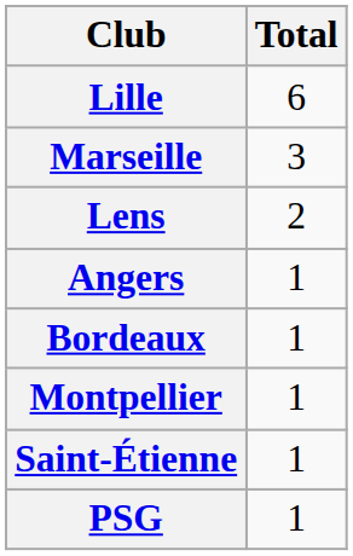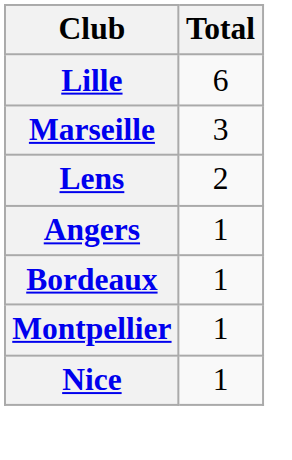 <table class="sortable wikitable plainrowheaders">
 <tr>
 <th scope="col">Club</th>
 <th scope="col">Total</th>
 </tr>
 <tr>
 <th scope="row"><a href='#'>Lille</a></th>
 <td style="text-align:center">6</td>
 </tr>
 <tr>
 <th scope="row"><a href='#'>Marseille</a></th>
 <td style="text-align:center">3</td>
 </tr>
 <tr>
 <th scope="row"><a href='#'>Lens</a></th>
 <td style="text-align:center">2</td>
 </tr>
 <tr>
 <th scope="row"><a href='#'>Angers</a></th>
 <td style="text-align:center">1</td>
 </tr>
 <tr>
 <th scope="row"><a href='#'>Bordeaux</a></th>
 <td style="text-align:center">1</td>
 </tr>
 <tr>
 <th scope="row"><a href='#'>Montpellier</a></th>
 <td style="text-align:center">1</td>
 </tr>
 <tr>
-<th scope="row"><a href='#'>Saint-Étienne</a></th>
-<td style="text-align:center">1</td>
-</tr>
-<tr>
-<th scope="row"><a href='#'>PSG</a></th>
+<th scope="row"><a href='#'>Nice</a></th>
 <td style="text-align:center">1</td>
 </tr>
 </table>
